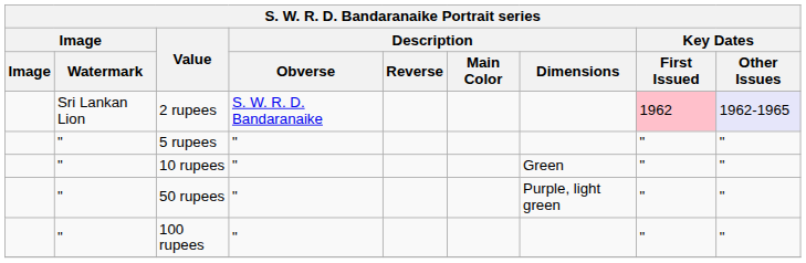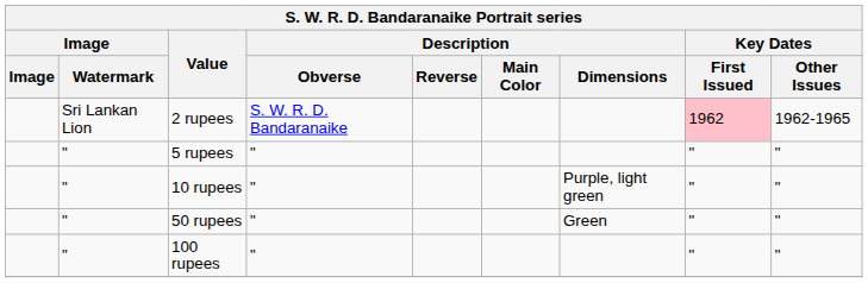 <table class="wikitable" style="font-size: 100%">
 <tr>
 <th colspan="10">S. W. R. D. Bandaranaike Portrait series</th>
 </tr>
 <tr>
 <th colspan="2">Image</th>
 <th rowspan="2">Value</th>
 <th colspan="4">Description</th>
 <th colspan="2">Key Dates</th>
 </tr>
 <tr>
 <th>Image</th>
 <th>Watermark</th>
 <th>Obverse</th>
 <th>Reverse</th>
 <th>Main Color</th>
 <th>Dimensions</th>
 <th>First Issued</th>
 <th>Other Issues</th>
 </tr>
 <tr>
 <td></td>
 <td>Sri Lankan Lion</td>
 <td>2 rupees</td>
 <td><a href='#'>S. W. R. D. Bandaranaike</a></td>
 <td></td>
 <td></td>
 <td></td>
 <td style="background: pink;">1962</td>
-<td style="background: lavender;">1962-1965</td>
+<td>1962-1965</td>
 </tr>
 <tr>
 <td></td>
 <td>"</td>
 <td>5 rupees</td>
 <td>"</td>
 <td></td>
 <td></td>
 <td></td>
 <td>"</td>
 <td>"</td>
 </tr>
 <tr>
 <td></td>
 <td>"</td>
 <td>10 rupees</td>
 <td>"</td>
 <td></td>
 <td></td>
-<td>Green</td>
+<td>Purple, light green</td>
 <td>"</td>
 <td>"</td>
 </tr>
 <tr>
 <td></td>
 <td>"</td>
 <td>50 rupees</td>
 <td>"</td>
 <td></td>
 <td></td>
-<td>Purple, light green</td>
+<td>Green</td>
 <td>"</td>
 <td>"</td>
 </tr>
 <tr>
 <td></td>
 <td>"</td>
 <td>100 rupees</td>
 <td>"</td>
 <td></td>
 <td></td>
 <td></td>
 <td>"</td>
 <td>"</td>
 </tr>
 <tr>
 </tr>
 </table>
